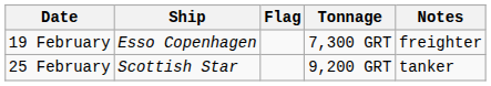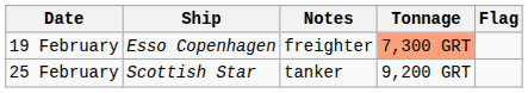 <table class=wikitable style="margin:1em auto;">
 <tr>
 <th>Date</th>
 <th>Ship</th>
+<th>Notes</th>
+<th>Tonnage</th>
 <th>Flag</th>
-<th>Tonnage</th>
-<th>Notes</th>
 </tr>
 <tr>
 <td>19 February</td>
 <td><em>Esso Copenhagen</em></td>
+<td>freighter</td>
+<td style="background: lightsalmon;">7,300 GRT</td>
 <td></td>
-<td>7,300 GRT</td>
-<td>freighter</td>
 </tr>
 <tr>
 <td>25 February</td>
 <td><em>Scottish Star</em></td>
+<td>tanker</td>
+<td>9,200 GRT</td>
 <td></td>
-<td>9,200 GRT</td>
-<td>tanker</td>
 </tr>
 </table>
